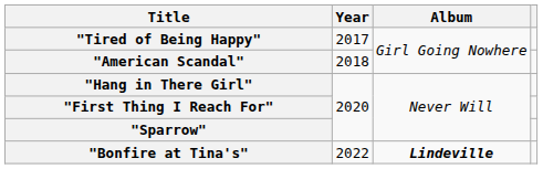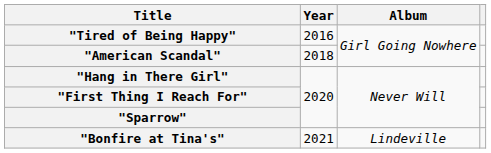 <table class="wikitable plainrowheaders" style="text-align:center;">
 <tr>
 <th style="width:23em;">Title</th>
 <th>Year</th>
 <th>Album</th>
 <th></th>
 </tr>
 <tr>
 <th scope="row">"Tired of Being Happy"</th>
-<td>2017</td>
+<td>2016</td>
 <td rowspan="2"><em>Girl Going Nowhere</em></td>
 <td></td>
 </tr>
 <tr>
 <th scope="row">"American Scandal"</th>
 <td>2018</td>
 <td></td>
 </tr>
 <tr>
 <th scope="row">"Hang in There Girl"</th>
 <td rowspan="3">2020</td>
 <td rowspan="3"><em>Never Will</em></td>
 <td></td>
 </tr>
 <tr>
 <th scope="row">"First Thing I Reach For"</th>
 <td></td>
 </tr>
 <tr>
 <th scope="row">"Sparrow"</th>
 <td></td>
 </tr>
 <tr>
 <th scope="row">"Bonfire at Tina's"<br></th>
-<td>2022</td>
-<td><strong><em>Lindeville</em></strong></td>
+<td>2021</td>
+<td><em>Lindeville</em></td>
 <td></td>
 </tr>
 </table>
